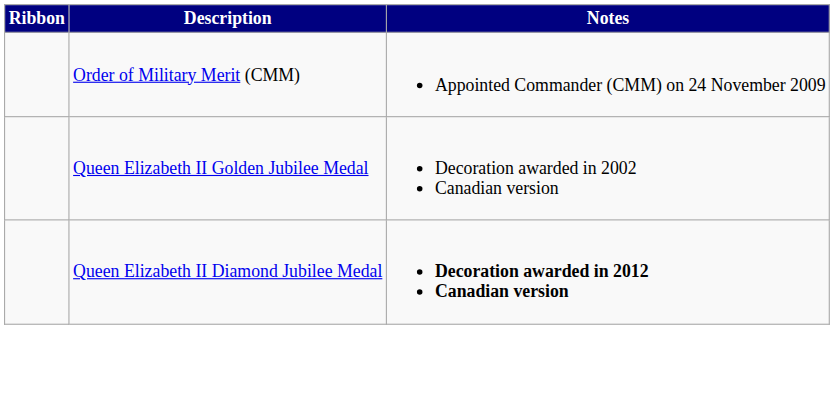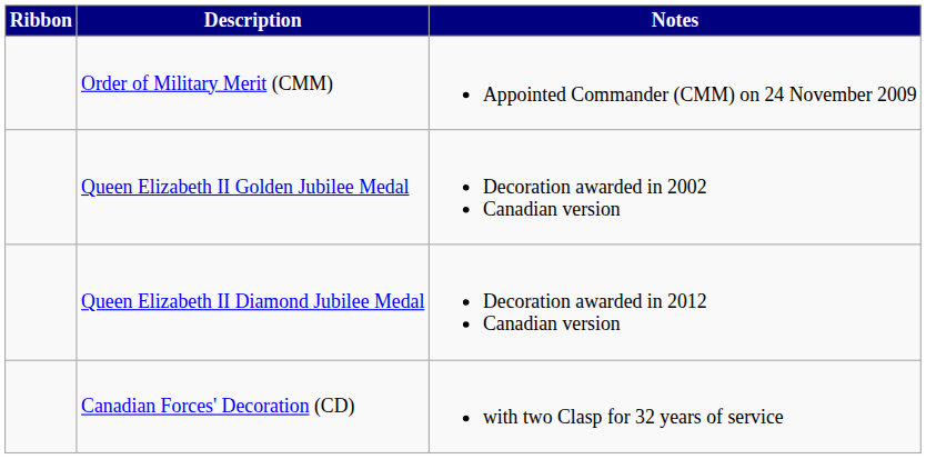 <table class="wikitable">
 <tr style="background:Navy;color:White" align="center">
 <td><strong>Ribbon</strong></td>
 <td><strong>Description</strong></td>
 <td><strong>Notes</strong></td>
 </tr>
 <tr>
 <td></td>
 <td><a href='#'>Order of Military Merit</a> (CMM)</td>
 <td><br><ul><li>Appointed Commander (CMM) on 24 November 2009</li></ul></td>
 </tr>
 <tr>
 <td></td>
 <td><a href='#'>Queen Elizabeth II Golden Jubilee Medal</a></td>
 <td><br><ul><li>Decoration awarded in 2002</li><li>Canadian version</li></ul></td>
 </tr>
 <tr>
 <td></td>
 <td><a href='#'>Queen Elizabeth II Diamond Jubilee Medal</a></td>
-<td><strong><br><ul><li>Decoration awarded in 2012</li><li>Canadian version</li></ul></strong></td>
+<td><br><ul><li>Decoration awarded in 2012</li><li>Canadian version</li></ul></td>
+</tr>
+<tr>
+<td></td>
+<td><a href='#'>Canadian Forces' Decoration</a> (CD)</td>
+<td><br><ul><li>with two Clasp for 32 years of service</li></ul></td>
 </tr>
 </table>
